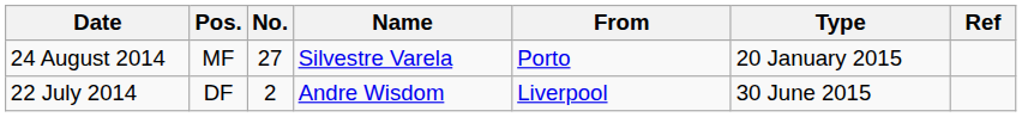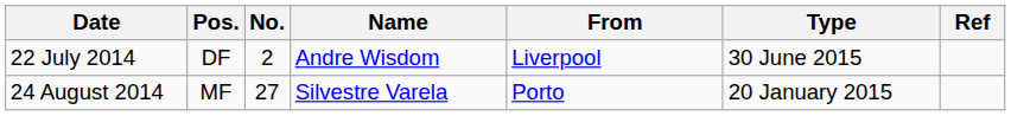 <table class="wikitable sortable">
 <tr>
 <th width=125>Date</th>
 <th width=20>Pos.</th>
 <th width=20>No.</th>
 <th width=150>Name</th>
 <th width=150>From</th>
 <th width=150>Type</th>
 <th class="unsortable" width=40>Ref</th>
 </tr>
 <tr>
+<td>22 July 2014</td>
+<td align=center>DF</td>
+<td align=center>2</td>
+<td> <a href='#'>Andre Wisdom</a></td>
+<td> <a href='#'>Liverpool</a></td>
+<td>30 June 2015</td>
+<td></td>
+</tr>
+<tr>
 <td>24 August 2014</td>
 <td align=center>MF</td>
 <td align=center>27</td>
 <td> <a href='#'>Silvestre Varela</a></td>
 <td> <a href='#'>Porto</a></td>
 <td>20 January 2015</td>
 <td></td>
 </tr>
-<tr>
-<td>22 July 2014</td>
-<td align=center>DF</td>
-<td align=center>2</td>
-<td> <a href='#'>Andre Wisdom</a></td>
-<td> <a href='#'>Liverpool</a></td>
-<td>30 June 2015</td>
-<td></td>
-</tr>
 </table>
